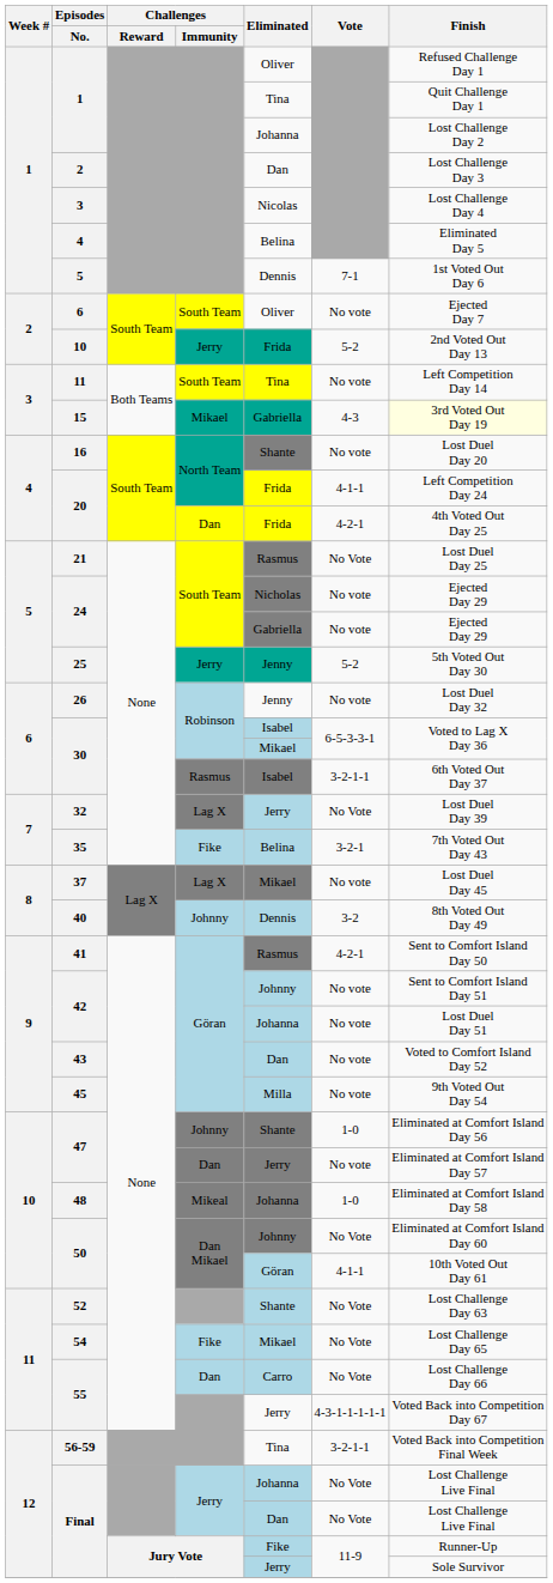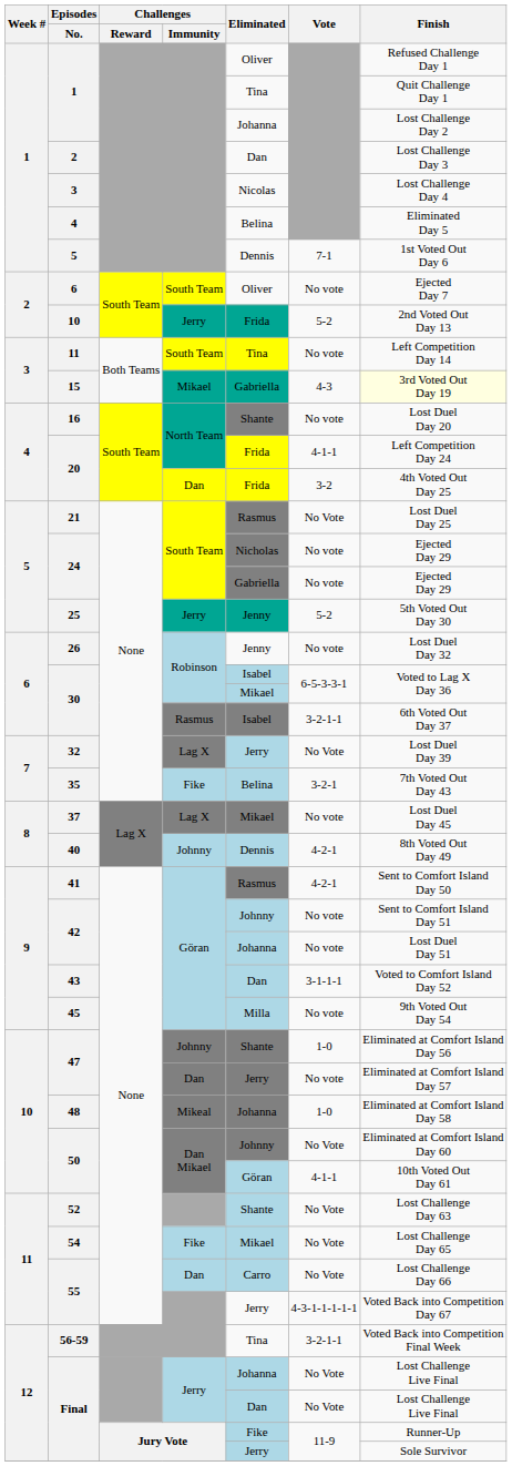 <table class="wikitable nowrap" style="margin:auto; text-align:center">
 <tr>
 <th colspan=1 rowspan="2">Week #</th>
 <th colspan=1>Episodes</th>
 <th colspan="2">Challenges</th>
 <th rowspan="2">Eliminated</th>
 <th rowspan=2>Vote</th>
 <th rowspan="2">Finish</th>
 </tr>
 <tr>
 <th colspan="1">No.</th>
 <th>Reward</th>
 <th>Immunity</th>
 </tr>
 <tr>
 <th rowspan="7">1</th>
 <th rowspan="3">1</th>
 <td colspan="2" rowspan="7" bgcolor="darkgray"></td>
 <td>Oliver</td>
 <td bgcolor="darkgray" rowspan="6"></td>
 <td>Refused Challenge<br>Day 1</td>
 </tr>
 <tr>
 <td>Tina</td>
 <td>Quit Challenge<br>Day 1</td>
 </tr>
 <tr>
 <td>Johanna</td>
 <td>Lost Challenge<br>Day 2</td>
 </tr>
 <tr>
 <th rowspan="1">2</th>
 <td>Dan</td>
 <td>Lost Challenge<br>Day 3</td>
 </tr>
 <tr>
 <th rowspan="1">3</th>
 <td>Nicolas</td>
 <td>Lost Challenge<br>Day 4</td>
 </tr>
 <tr>
 <th rowspan="1">4</th>
 <td>Belina</td>
 <td>Eliminated<br>Day 5</td>
 </tr>
 <tr>
 <th rowspan="1">5</th>
 <td>Dennis</td>
 <td>7-1</td>
 <td>1st Voted Out<br>Day 6</td>
 </tr>
 <tr>
 <th rowspan="2">2</th>
 <th rowspan="1">6</th>
 <td rowspan="2" bgcolor="yellow">South Team</td>
 <td rowspan="1" bgcolor="yellow">South Team</td>
 <td>Oliver</td>
 <td>No vote</td>
 <td>Ejected<br>Day 7</td>
 </tr>
 <tr>
 <th rowspan="1">10</th>
 <td rowspan="1" bgcolor="#00A693">Jerry</td>
 <td bgcolor="#00A693">Frida</td>
 <td>5-2</td>
 <td>2nd Voted Out<br>Day 13</td>
 </tr>
 <tr>
 <th rowspan="2">3</th>
 <th rowspan="1">11</th>
 <td rowspan="2">Both Teams</td>
 <td rowspan="1" bgcolor="yellow">South Team</td>
 <td bgcolor="yellow">Tina</td>
 <td>No vote</td>
 <td>Left Competition<br>Day 14</td>
 </tr>
 <tr>
 <th rowspan="1">15</th>
 <td rowspan="1" bgcolor="#00A693">Mikael</td>
 <td bgcolor="#00A693">Gabriella</td>
 <td>4-3</td>
 <td style="background: lightyellow;">3rd Voted Out<br>Day 19</td>
 </tr>
 <tr>
 <th rowspan="3">4</th>
 <th rowspan="1">16</th>
 <td rowspan="3" bgcolor="yellow">South Team</td>
 <td rowspan="2" bgcolor="#00A693">North Team</td>
 <td bgcolor="gray"><span>Shante</span></td>
 <td>No vote</td>
 <td>Lost Duel<br>Day 20</td>
 </tr>
 <tr>
 <th rowspan="2">20</th>
 <td bgcolor="yellow">Frida</td>
 <td>4-1-1</td>
 <td>Left Competition<br>Day 24</td>
 </tr>
 <tr>
 <td rowspan="1" bgcolor="yellow">Dan</td>
 <td bgcolor="yellow">Frida</td>
-<td>4-2-1</td>
+<td>3-2</td>
 <td>4th Voted Out<br>Day 25</td>
 </tr>
 <tr>
 <th rowspan="4">5</th>
 <th rowspan="1">21</th>
 <td rowspan="10">None</td>
 <td rowspan="3" bgcolor="yellow">South Team</td>
 <td bgcolor="gray"><span>Rasmus</span></td>
 <td>No Vote</td>
 <td>Lost Duel<br>Day 25</td>
 </tr>
 <tr>
 <th rowspan="2">24</th>
 <td bgcolor="gray"><span>Nicholas</span></td>
 <td>No vote</td>
 <td>Ejected<br>Day 29</td>
 </tr>
 <tr>
 <td bgcolor="gray"><span>Gabriella</span></td>
 <td>No vote</td>
 <td>Ejected<br>Day 29</td>
 </tr>
 <tr>
 <th rowspan="1">25</th>
 <td rowspan="1" bgcolor="#00A693">Jerry</td>
 <td bgcolor="#00A693">Jenny</td>
 <td>5-2</td>
 <td>5th Voted Out<br>Day 30</td>
 </tr>
 <tr>
 <th rowspan="4">6</th>
 <th rowspan="1">26</th>
 <td rowspan="3" bgcolor="lightblue">Robinson</td>
 <td>Jenny</td>
 <td>No vote</td>
 <td>Lost Duel<br>Day 32</td>
 </tr>
 <tr>
 <th rowspan="3">30</th>
 <td bgcolor="lightblue">Isabel</td>
 <td rowspan="2">6-5-3-3-1</td>
 <td rowspan="2">Voted to Lag X<br>Day 36</td>
 </tr>
 <tr>
 <td bgcolor="lightblue">Mikael</td>
 </tr>
 <tr>
 <td rowspan="1" bgcolor="gray"><span>Rasmus</span></td>
 <td bgcolor="gray"><span>Isabel</span></td>
 <td>3-2-1-1</td>
 <td>6th Voted Out<br>Day 37</td>
 </tr>
 <tr>
 <th rowspan="2">7</th>
 <th rowspan="1">32</th>
 <td bgcolor="gray"><span>Lag X</span></td>
 <td bgcolor="lightblue">Jerry</td>
 <td>No Vote</td>
 <td>Lost Duel<br>Day 39</td>
 </tr>
 <tr>
 <th rowspan="1">35</th>
 <td bgcolor="lightblue">Fike</td>
 <td bgcolor="lightblue">Belina</td>
 <td>3-2-1</td>
 <td>7th Voted Out<br>Day 43</td>
 </tr>
 <tr>
 <th rowspan="2">8</th>
 <th rowspan="1">37</th>
 <td rowspan="2" bgcolor="gray"><span>Lag X</span></td>
 <td bgcolor="gray"><span>Lag X</span></td>
 <td bgcolor="gray"><span>Mikael</span></td>
 <td>No vote</td>
 <td>Lost Duel<br>Day 45</td>
 </tr>
 <tr>
 <th rowspan="1">40</th>
 <td bgcolor="lightblue">Johnny</td>
 <td bgcolor="lightblue">Dennis</td>
-<td>3-2</td>
+<td>4-2-1</td>
 <td>8th Voted Out<br>Day 49</td>
 </tr>
 <tr>
 <th rowspan="5">9</th>
 <th rowspan="1">41</th>
 <td rowspan="14">None</td>
 <td rowspan="5" bgcolor="lightblue">Göran</td>
 <td rowspan="1" bgcolor="gray"><span>Rasmus</span></td>
 <td>4-2-1</td>
 <td>Sent to Comfort Island<br>Day 50</td>
 </tr>
 <tr>
 <th rowspan="2">42</th>
 <td bgcolor="lightblue">Johnny</td>
 <td>No vote</td>
 <td>Sent to Comfort Island<br>Day 51</td>
 </tr>
 <tr>
 <td bgcolor="lightblue">Johanna</td>
 <td>No vote</td>
 <td>Lost Duel<br>Day 51</td>
 </tr>
 <tr>
 <th rowspan="1">43</th>
 <td bgcolor="lightblue">Dan</td>
-<td>No vote</td>
+<td>3-1-1-1</td>
 <td>Voted to Comfort Island<br> Day 52</td>
 </tr>
 <tr>
 <th rowspan="1">45</th>
 <td bgcolor="lightblue">Milla</td>
 <td>No vote</td>
 <td>9th Voted Out<br> Day 54</td>
 </tr>
 <tr>
 <th rowspan="5">10</th>
 <th rowspan="2">47</th>
 <td rowspan="1" bgcolor="gray"><span>Johnny</span></td>
 <td bgcolor="gray"><span>Shante</span></td>
 <td>1-0</td>
 <td>Eliminated at Comfort Island<br>Day 56</td>
 </tr>
 <tr>
 <td rowspan="1" bgcolor="gray"><span>Dan</span></td>
 <td rowspan="1" bgcolor="gray"><span>Jerry</span></td>
 <td>No vote</td>
 <td>Eliminated at Comfort Island<br>Day 57</td>
 </tr>
 <tr>
 <th rowspan="1">48</th>
 <td rowspan="1" bgcolor="gray"><span>Mikeal</span></td>
 <td rowspan="1" bgcolor="gray"><span>Johanna</span></td>
 <td>1-0</td>
 <td>Eliminated at Comfort Island<br>Day 58</td>
 </tr>
 <tr>
 <th rowspan="2">50</th>
 <td rowspan="2" bgcolor="gray"><span>Dan<br>Mikael</span></td>
 <td rowspan="1" bgcolor="gray"><span>Johnny</span></td>
 <td>No Vote</td>
 <td>Eliminated at Comfort Island<br>Day 60</td>
 </tr>
 <tr>
 <td rowspan="1" bgcolor="lightblue">Göran</td>
 <td>4-1-1</td>
 <td>10th Voted Out<br>Day 61</td>
 </tr>
 <tr>
 <th rowspan="4">11</th>
 <th rowspan="1">52</th>
 <td bgcolor="darkgray"></td>
 <td rowspan="1" bgcolor="lightblue">Shante</td>
 <td>No Vote</td>
 <td>Lost Challenge<br>Day 63</td>
 </tr>
 <tr>
 <th rowspan="1">54</th>
 <td rowspan="1" bgcolor="lightblue">Fike</td>
 <td rowspan="1" bgcolor="lightblue">Mikael</td>
 <td>No Vote</td>
 <td>Lost Challenge<br>Day 65</td>
 </tr>
 <tr>
 <th rowspan="2">55</th>
 <td rowspan="1" bgcolor="lightblue">Dan</td>
 <td rowspan="1" bgcolor="lightblue">Carro</td>
 <td>No Vote</td>
 <td>Lost Challenge<br>Day 66</td>
 </tr>
 <tr>
 <td bgcolor="darkgray"></td>
 <td>Jerry</td>
 <td>4-3-1-1-1-1-1</td>
 <td>Voted Back into Competition<br>Day 67</td>
 </tr>
 <tr>
 <th rowspan="5">12</th>
 <th rowspan="1">56-59</th>
 <td bgcolor="darkgray" colspan="2"></td>
 <td>Tina</td>
 <td>3-2-1-1</td>
 <td>Voted Back into Competition<br>Final Week</td>
 </tr>
 <tr>
 <th rowspan="4">Final</th>
 <td bgcolor="darkgray" rowspan="2"></td>
 <td rowspan="2" bgcolor="lightblue">Jerry</td>
 <td rowspan="1" bgcolor="lightblue">Johanna</td>
 <td>No Vote</td>
 <td>Lost Challenge<br>Live Final</td>
 </tr>
 <tr>
 <td rowspan="1" bgcolor="lightblue">Dan</td>
 <td>No Vote</td>
 <td>Lost Challenge<br>Live Final</td>
 </tr>
 <tr>
 <th colspan="2" rowspan="2">Jury Vote</th>
 <td bgcolor="lightblue">Fike</td>
 <td rowspan="2">11-9</td>
 <td>Runner-Up</td>
 </tr>
 <tr>
 <td bgcolor="lightblue">Jerry</td>
 <td>Sole Survivor</td>
 </tr>
 <tr>
 </tr>
 </table>
